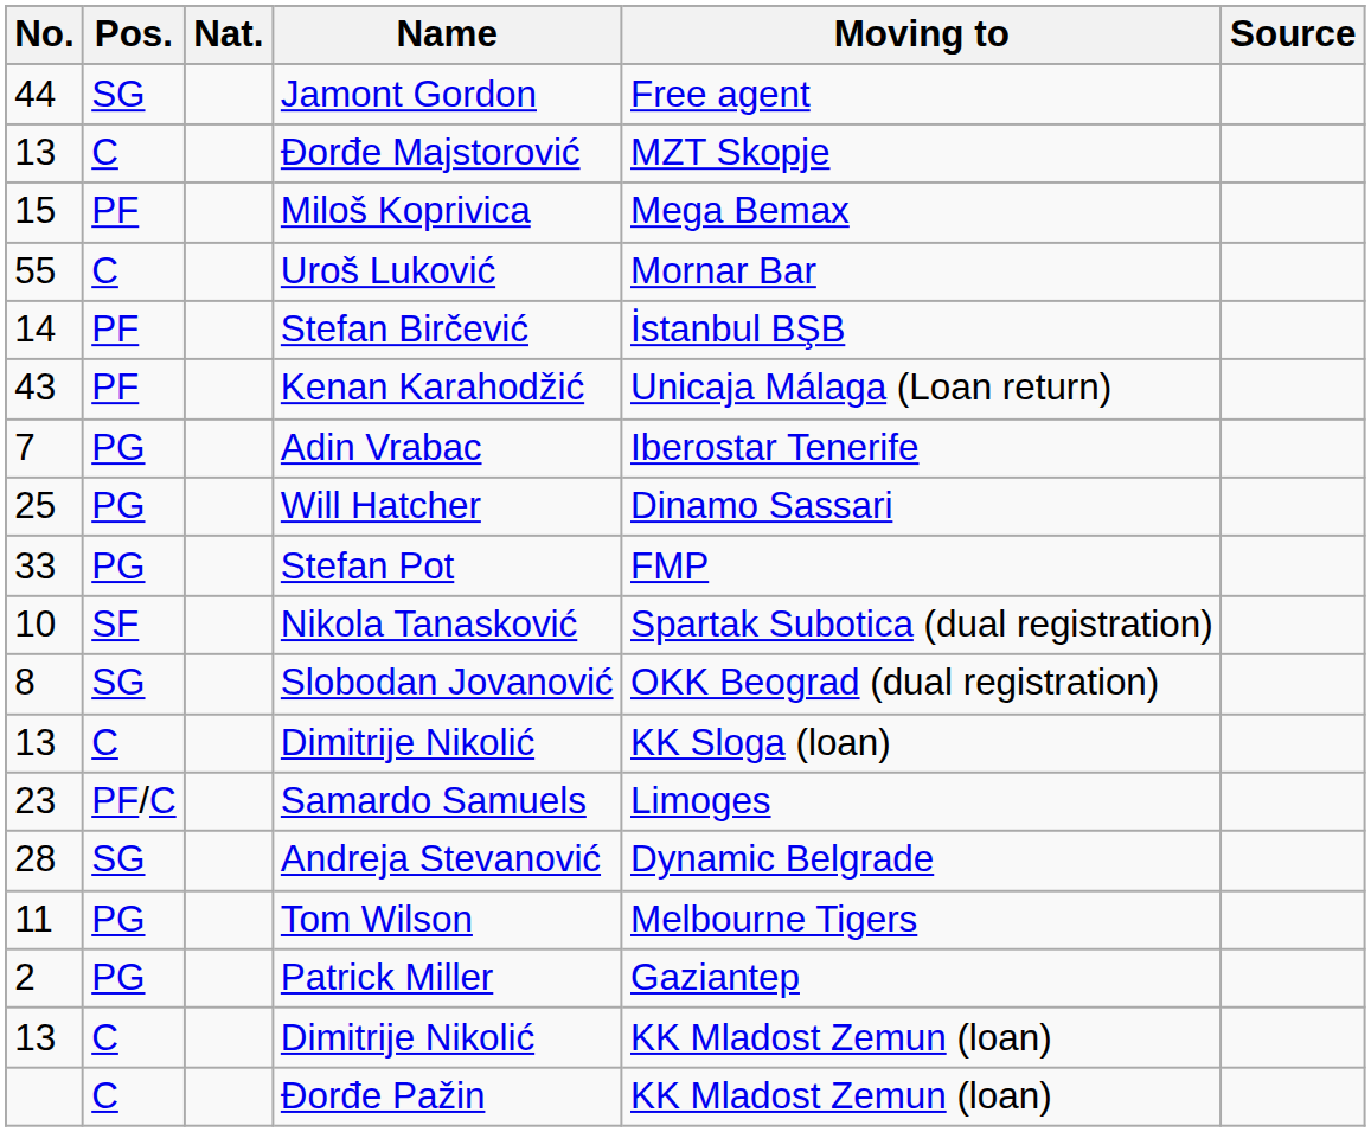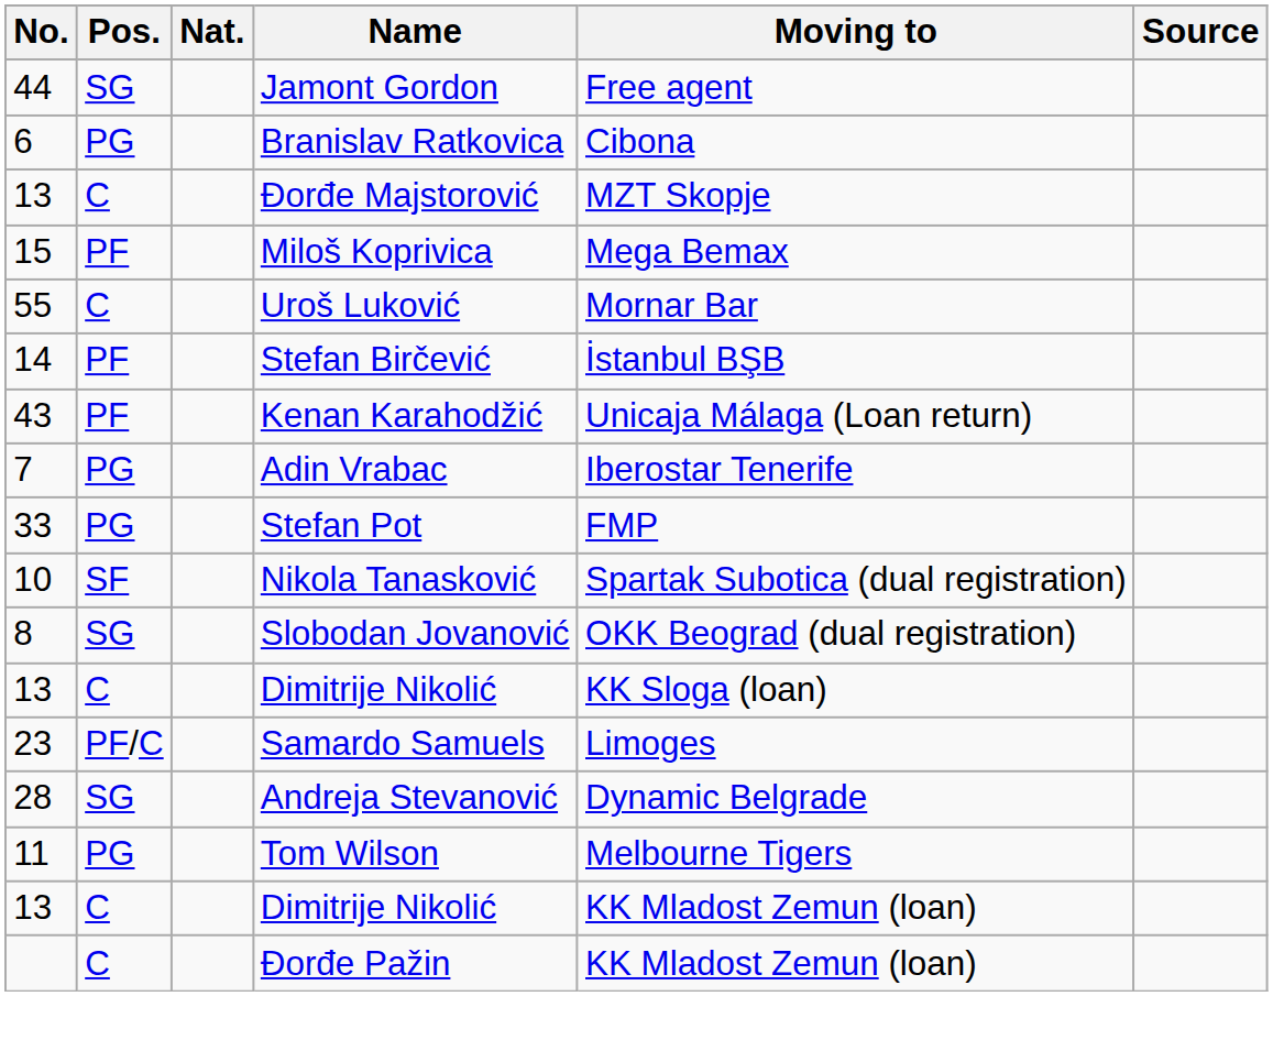 <table class="wikitable">
 <tr>
 <th>No.</th>
 <th>Pos.</th>
 <th>Nat.</th>
 <th>Name</th>
 <th>Moving to</th>
 <th>Source</th>
 </tr>
 <tr>
 <td>44</td>
 <td><a href='#'>SG</a></td>
 <td></td>
 <td><a href='#'>Jamont Gordon</a></td>
 <td> <a href='#'>Free agent</a></td>
 <td></td>
+</tr>
+<tr>
+<td>6</td>
+<td><a href='#'>PG</a></td>
+<td></td>
+<td><a href='#'>Branislav Ratkovica</a></td>
+<td> <a href='#'>Cibona</a></td>
+<td align=center></td>
 </tr>
 <tr>
 <td>13</td>
 <td><a href='#'>C</a></td>
 <td></td>
 <td><a href='#'>Đorđe Majstorović</a></td>
 <td> <a href='#'>MZT Skopje</a></td>
 <td align=center></td>
 </tr>
 <tr>
 <td>15</td>
 <td><a href='#'>PF</a></td>
 <td></td>
 <td><a href='#'>Miloš Koprivica</a></td>
 <td> <a href='#'>Mega Bemax</a></td>
 <td align=center></td>
 </tr>
 <tr>
 <td>55</td>
 <td><a href='#'>C</a></td>
 <td></td>
 <td><a href='#'>Uroš Luković</a></td>
 <td> <a href='#'>Mornar Bar</a></td>
 <td align=center></td>
 </tr>
 <tr>
 <td>14</td>
 <td><a href='#'>PF</a></td>
 <td></td>
 <td><a href='#'>Stefan Birčević</a></td>
 <td> <a href='#'>İstanbul BŞB</a></td>
 <td align=center></td>
 </tr>
 <tr>
 <td>43</td>
 <td><a href='#'>PF</a></td>
 <td></td>
 <td><a href='#'>Kenan Karahodžić</a></td>
 <td> <a href='#'>Unicaja Málaga</a> (Loan return)</td>
 <td align=center></td>
 </tr>
 <tr>
 <td>7</td>
 <td><a href='#'>PG</a></td>
 <td></td>
 <td><a href='#'>Adin Vrabac</a></td>
 <td> <a href='#'>Iberostar Tenerife</a></td>
-<td align=center></td>
-</tr>
-<tr>
-<td>25</td>
-<td><a href='#'>PG</a></td>
-<td></td>
-<td><a href='#'>Will Hatcher</a></td>
-<td> <a href='#'>Dinamo Sassari</a></td>
 <td align=center></td>
 </tr>
 <tr>
 <td>33</td>
 <td><a href='#'>PG</a></td>
 <td></td>
 <td><a href='#'>Stefan Pot</a></td>
 <td> <a href='#'>FMP</a></td>
 <td align=center></td>
 </tr>
 <tr>
 <td>10</td>
 <td><a href='#'>SF</a></td>
 <td></td>
 <td><a href='#'>Nikola Tanasković</a></td>
 <td> <a href='#'>Spartak Subotica</a> (dual registration)</td>
 <td align=center></td>
 </tr>
 <tr>
 <td>8</td>
 <td><a href='#'>SG</a></td>
 <td></td>
 <td><a href='#'>Slobodan Jovanović</a></td>
 <td> <a href='#'>OKK Beograd</a> (dual registration)</td>
 <td align=center></td>
 </tr>
 <tr>
 <td>13</td>
 <td><a href='#'>C</a></td>
 <td></td>
 <td><a href='#'>Dimitrije Nikolić</a></td>
 <td> <a href='#'>KK Sloga</a> (loan)</td>
 <td align=center></td>
 </tr>
 <tr>
 <td>23</td>
 <td><a href='#'>PF</a>/<a href='#'>C</a></td>
 <td></td>
 <td><a href='#'>Samardo Samuels</a></td>
 <td> <a href='#'>Limoges</a></td>
 <td align=center></td>
 </tr>
 <tr>
 <td>28</td>
 <td><a href='#'>SG</a></td>
 <td></td>
 <td><a href='#'>Andreja Stevanović</a></td>
 <td> <a href='#'>Dynamic Belgrade</a></td>
 <td align=center></td>
 </tr>
 <tr>
 <td>11</td>
 <td><a href='#'>PG</a></td>
 <td></td>
 <td><a href='#'>Tom Wilson</a></td>
 <td> <a href='#'>Melbourne Tigers</a></td>
 <td align=center></td>
 </tr>
 <tr>
-<td>2</td>
-<td><a href='#'>PG</a></td>
-<td></td>
-<td><a href='#'>Patrick Miller</a></td>
-<td> <a href='#'>Gaziantep</a></td>
-<td align=center></td>
-</tr>
-<tr>
 <td>13</td>
 <td><a href='#'>C</a></td>
 <td></td>
 <td><a href='#'>Dimitrije Nikolić</a></td>
 <td> <a href='#'>KK Mladost Zemun</a> (loan)</td>
 <td align=center></td>
 </tr>
 <tr>
 <td></td>
 <td><a href='#'>C</a></td>
 <td></td>
 <td><a href='#'>Đorđe Pažin</a></td>
 <td> <a href='#'>KK Mladost Zemun</a> (loan)</td>
 <td align=center></td>
 </tr>
 </table>
